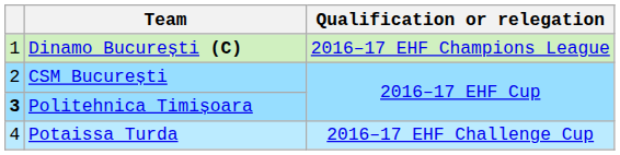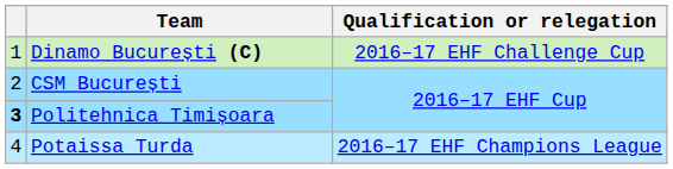 <table class="wikitable sortable" style="text-align:center">
 <tr>
 <th></th>
 <th width="200">Team</th>
 <th>Qualification or relegation</th>
 </tr>
 <tr style="background: #D0F0C0;">
 <td>1</td>
 <td align=left><a href='#'>Dinamo București</a> <strong>(C)</strong></td>
-<td><a href='#'>2016–17 EHF Champions League</a></td>
+<td><a href='#'>2016–17 EHF Challenge Cup</a></td>
 </tr>
 <tr style="background: #97DEFF;">
 <td>2</td>
 <td align=left><a href='#'>CSM București</a></td>
 <td rowspan=2><a href='#'>2016–17 EHF Cup</a></td>
 </tr>
 <tr style="background: #97DEFF;">
 <td><strong>3</strong></td>
 <td align=left><a href='#'>Politehnica Timișoara</a></td>
 </tr>
 <tr style="background: #BBEBFF;">
 <td>4</td>
 <td align=left><a href='#'>Potaissa Turda</a></td>
-<td><a href='#'>2016–17 EHF Challenge Cup</a></td>
+<td><a href='#'>2016–17 EHF Champions League</a></td>
 </tr>
 </table>
